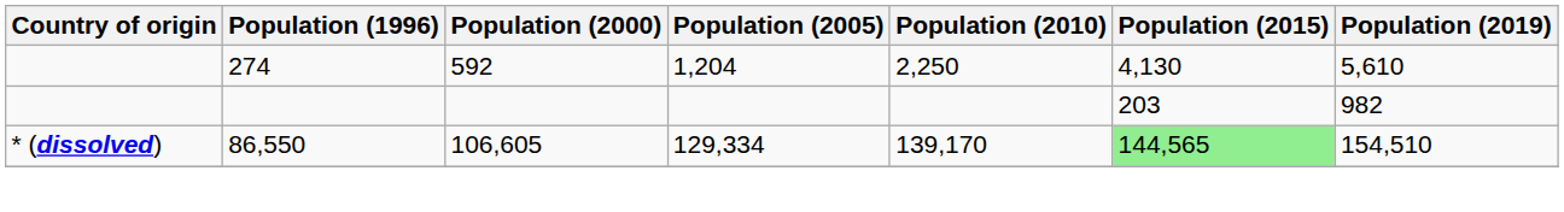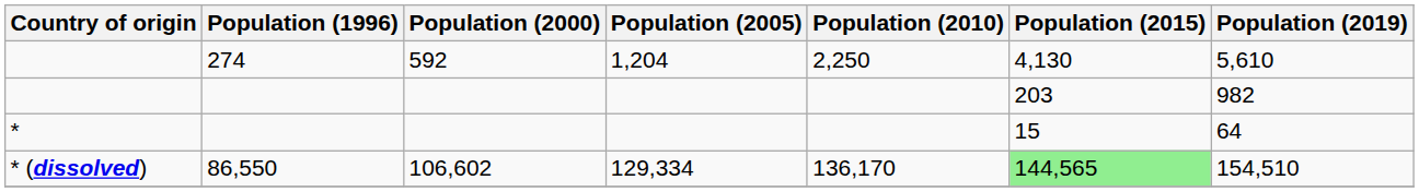 <table class="wikitable sortable">
 <tr>
 <th>Country of origin</th>
 <th>Population (1996)</th>
 <th>Population (2000)</th>
 <th>Population (2005)</th>
 <th>Population (2010)</th>
 <th>Population (2015)</th>
 <th>Population (2019)</th>
 </tr>
 <tr>
 <td></td>
 <td>274</td>
 <td>592</td>
 <td>1,204</td>
 <td>2,250</td>
 <td>4,130</td>
 <td>5,610</td>
 </tr>
 <tr>
 <td> </td>
 <td></td>
 <td></td>
 <td></td>
 <td></td>
 <td>203</td>
 <td>982</td>
 </tr>
 <tr>
+<td>* </td>
+<td></td>
+<td></td>
+<td></td>
+<td></td>
+<td>15</td>
+<td>64</td>
+</tr>
+<tr>
 <td>* (<a href='#'><strong><em>dissolved</em></strong></a>)</td>
 <td>86,550</td>
-<td>106,605</td>
+<td>106,602</td>
 <td>129,334</td>
-<td>139,170</td>
+<td>136,170</td>
 <td style="background: lightgreen;">144,565</td>
 <td>154,510</td>
 </tr>
 <tr>
 </tr>
 </table>
